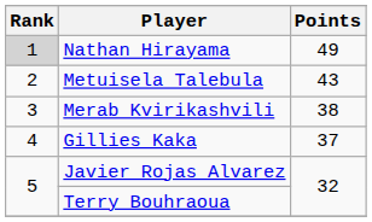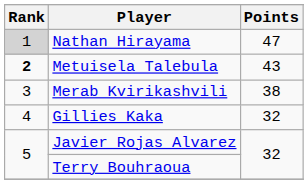 <table class="wikitable sortable">
 <tr>
 </tr>
 <tr>
 <th>Rank</th>
 <th>Player</th>
 <th>Points</th>
 </tr>
 <tr>
 <td align=center style="background: lightgrey;">1</td>
 <td> <a href='#'>Nathan Hirayama</a></td>
-<td align=center>49</td>
+<td align=center>47</td>
 </tr>
 <tr>
-<td align=center>2</td>
+<td align=center><strong>2</strong></td>
 <td> <a href='#'>Metuisela Talebula</a></td>
 <td align=center>43</td>
 </tr>
 <tr>
 <td align=center>3</td>
 <td> <a href='#'>Merab Kvirikashvili</a></td>
 <td align=center>38</td>
 </tr>
 <tr>
 <td align=center>4</td>
 <td> <a href='#'>Gillies Kaka</a></td>
-<td align=center>37</td>
+<td align=center>32</td>
 </tr>
 <tr>
 <td align=center rowspan=2>5</td>
 <td> <a href='#'>Javier Rojas Alvarez</a></td>
 <td align=center rowspan=2>32</td>
 </tr>
 <tr>
 <td> <a href='#'>Terry Bouhraoua</a></td>
 </tr>
 <tr>
 </tr>
 </table>
